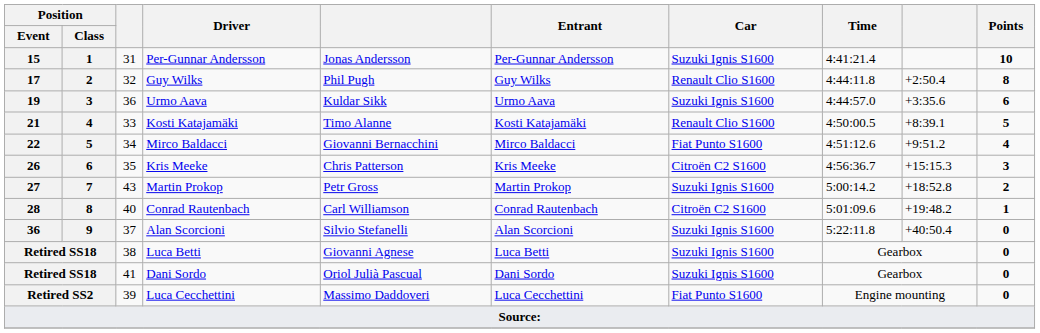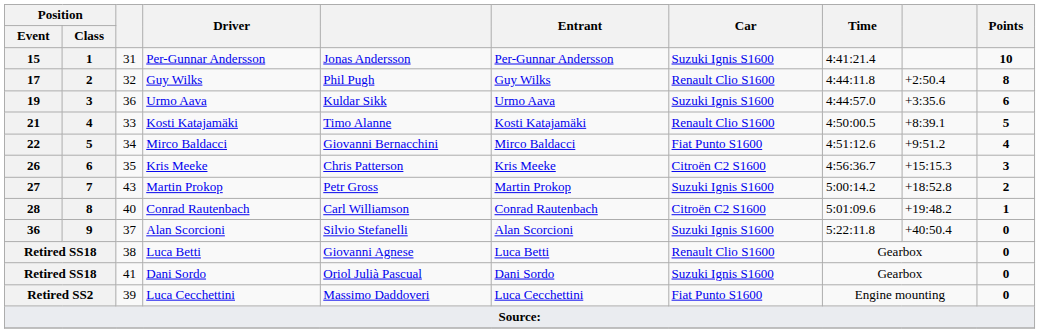 <table class="wikitable" width=85% style="font-size: 85%;">
 <tr>
 <th colspan="2">Position</th>
 <th rowspan="2"></th>
 <th rowspan="2">Driver</th>
 <th rowspan="2"></th>
 <th rowspan="2">Entrant</th>
 <th rowspan="2">Car</th>
 <th rowspan="2">Time</th>
 <th rowspan="2"></th>
 <th rowspan="2">Points</th>
 </tr>
 <tr>
 <th>Event</th>
 <th>Class</th>
 </tr>
 <tr>
 <th>15</th>
 <th>1</th>
 <td align="center">31</td>
 <td> <a href='#'>Per-Gunnar Andersson</a></td>
 <td> <a href='#'>Jonas Andersson</a></td>
 <td> <a href='#'>Per-Gunnar Andersson</a></td>
 <td><a href='#'>Suzuki Ignis S1600</a></td>
 <td>4:41:21.4</td>
 <td></td>
 <td align="center"><strong>10</strong></td>
 </tr>
 <tr>
 <th>17</th>
 <th>2</th>
 <td align="center">32</td>
 <td> <a href='#'>Guy Wilks</a></td>
 <td> <a href='#'>Phil Pugh</a></td>
 <td> <a href='#'>Guy Wilks</a></td>
 <td><a href='#'>Renault Clio S1600</a></td>
 <td>4:44:11.8</td>
 <td>+2:50.4</td>
 <td align="center"><strong>8</strong></td>
 </tr>
 <tr>
 <th>19</th>
 <th>3</th>
 <td align="center">36</td>
 <td> <a href='#'>Urmo Aava</a></td>
 <td> <a href='#'>Kuldar Sikk</a></td>
 <td> <a href='#'>Urmo Aava</a></td>
 <td><a href='#'>Suzuki Ignis S1600</a></td>
 <td>4:44:57.0</td>
 <td>+3:35.6</td>
 <td align="center"><strong>6</strong></td>
 </tr>
 <tr>
 <th>21</th>
 <th>4</th>
 <td align="center">33</td>
 <td> <a href='#'>Kosti Katajamäki</a></td>
 <td> <a href='#'>Timo Alanne</a></td>
 <td> <a href='#'>Kosti Katajamäki</a></td>
 <td><a href='#'>Renault Clio S1600</a></td>
 <td>4:50:00.5</td>
 <td>+8:39.1</td>
 <td align="center"><strong>5</strong></td>
 </tr>
 <tr>
 <th>22</th>
 <th>5</th>
 <td align="center">34</td>
 <td> <a href='#'>Mirco Baldacci</a></td>
 <td> <a href='#'>Giovanni Bernacchini</a></td>
 <td> <a href='#'>Mirco Baldacci</a></td>
 <td><a href='#'>Fiat Punto S1600</a></td>
 <td>4:51:12.6</td>
 <td>+9:51.2</td>
 <td align="center"><strong>4</strong></td>
 </tr>
 <tr>
 <th>26</th>
 <th>6</th>
 <td align="center">35</td>
 <td> <a href='#'>Kris Meeke</a></td>
 <td> <a href='#'>Chris Patterson</a></td>
 <td> <a href='#'>Kris Meeke</a></td>
 <td><a href='#'>Citroën C2 S1600</a></td>
 <td>4:56:36.7</td>
 <td>+15:15.3</td>
 <td align="center"><strong>3</strong></td>
 </tr>
 <tr>
 <th>27</th>
 <th>7</th>
 <td align="center">43</td>
 <td> <a href='#'>Martin Prokop</a></td>
 <td> <a href='#'>Petr Gross</a></td>
 <td> <a href='#'>Martin Prokop</a></td>
 <td><a href='#'>Suzuki Ignis S1600</a></td>
 <td>5:00:14.2</td>
 <td>+18:52.8</td>
 <td align="center"><strong>2</strong></td>
 </tr>
 <tr>
 <th>28</th>
 <th>8</th>
 <td align="center">40</td>
 <td> <a href='#'>Conrad Rautenbach</a></td>
 <td> <a href='#'>Carl Williamson</a></td>
 <td> <a href='#'>Conrad Rautenbach</a></td>
 <td><a href='#'>Citroën C2 S1600</a></td>
 <td>5:01:09.6</td>
 <td>+19:48.2</td>
 <td align="center"><strong>1</strong></td>
 </tr>
 <tr>
 <th>36</th>
 <th>9</th>
 <td align="center">37</td>
 <td> <a href='#'>Alan Scorcioni</a></td>
 <td> <a href='#'>Silvio Stefanelli</a></td>
 <td> <a href='#'>Alan Scorcioni</a></td>
 <td><a href='#'>Suzuki Ignis S1600</a></td>
 <td>5:22:11.8</td>
 <td>+40:50.4</td>
 <td align="center"><strong>0</strong></td>
 </tr>
 <tr>
 <th colspan="2">Retired SS18</th>
 <td align="center">38</td>
 <td> <a href='#'>Luca Betti</a></td>
 <td> <a href='#'>Giovanni Agnese</a></td>
 <td> <a href='#'>Luca Betti</a></td>
-<td><a href='#'>Suzuki Ignis S1600</a></td>
+<td><a href='#'>Renault Clio S1600</a></td>
 <td align="center" colspan="2">Gearbox</td>
 <td align="center"><strong>0</strong></td>
 </tr>
 <tr>
 <th colspan="2">Retired SS18</th>
 <td align="center">41</td>
 <td> <a href='#'>Dani Sordo</a></td>
 <td> <a href='#'>Oriol Julià Pascual</a></td>
 <td> <a href='#'>Dani Sordo</a></td>
 <td><a href='#'>Suzuki Ignis S1600</a></td>
 <td align="center" colspan="2">Gearbox</td>
 <td align="center"><strong>0</strong></td>
 </tr>
 <tr>
 <th colspan="2">Retired SS2</th>
 <td align="center">39</td>
 <td> <a href='#'>Luca Cecchettini</a></td>
 <td> <a href='#'>Massimo Daddoveri</a></td>
 <td> <a href='#'>Luca Cecchettini</a></td>
 <td><a href='#'>Fiat Punto S1600</a></td>
 <td align="center" colspan="2">Engine mounting</td>
 <td align="center"><strong>0</strong></td>
 </tr>
 <tr>
 <td style="background-color:#EAECF0; text-align:center" colspan="10"><strong>Source:</strong></td>
 </tr>
 <tr>
 </tr>
 </table>
